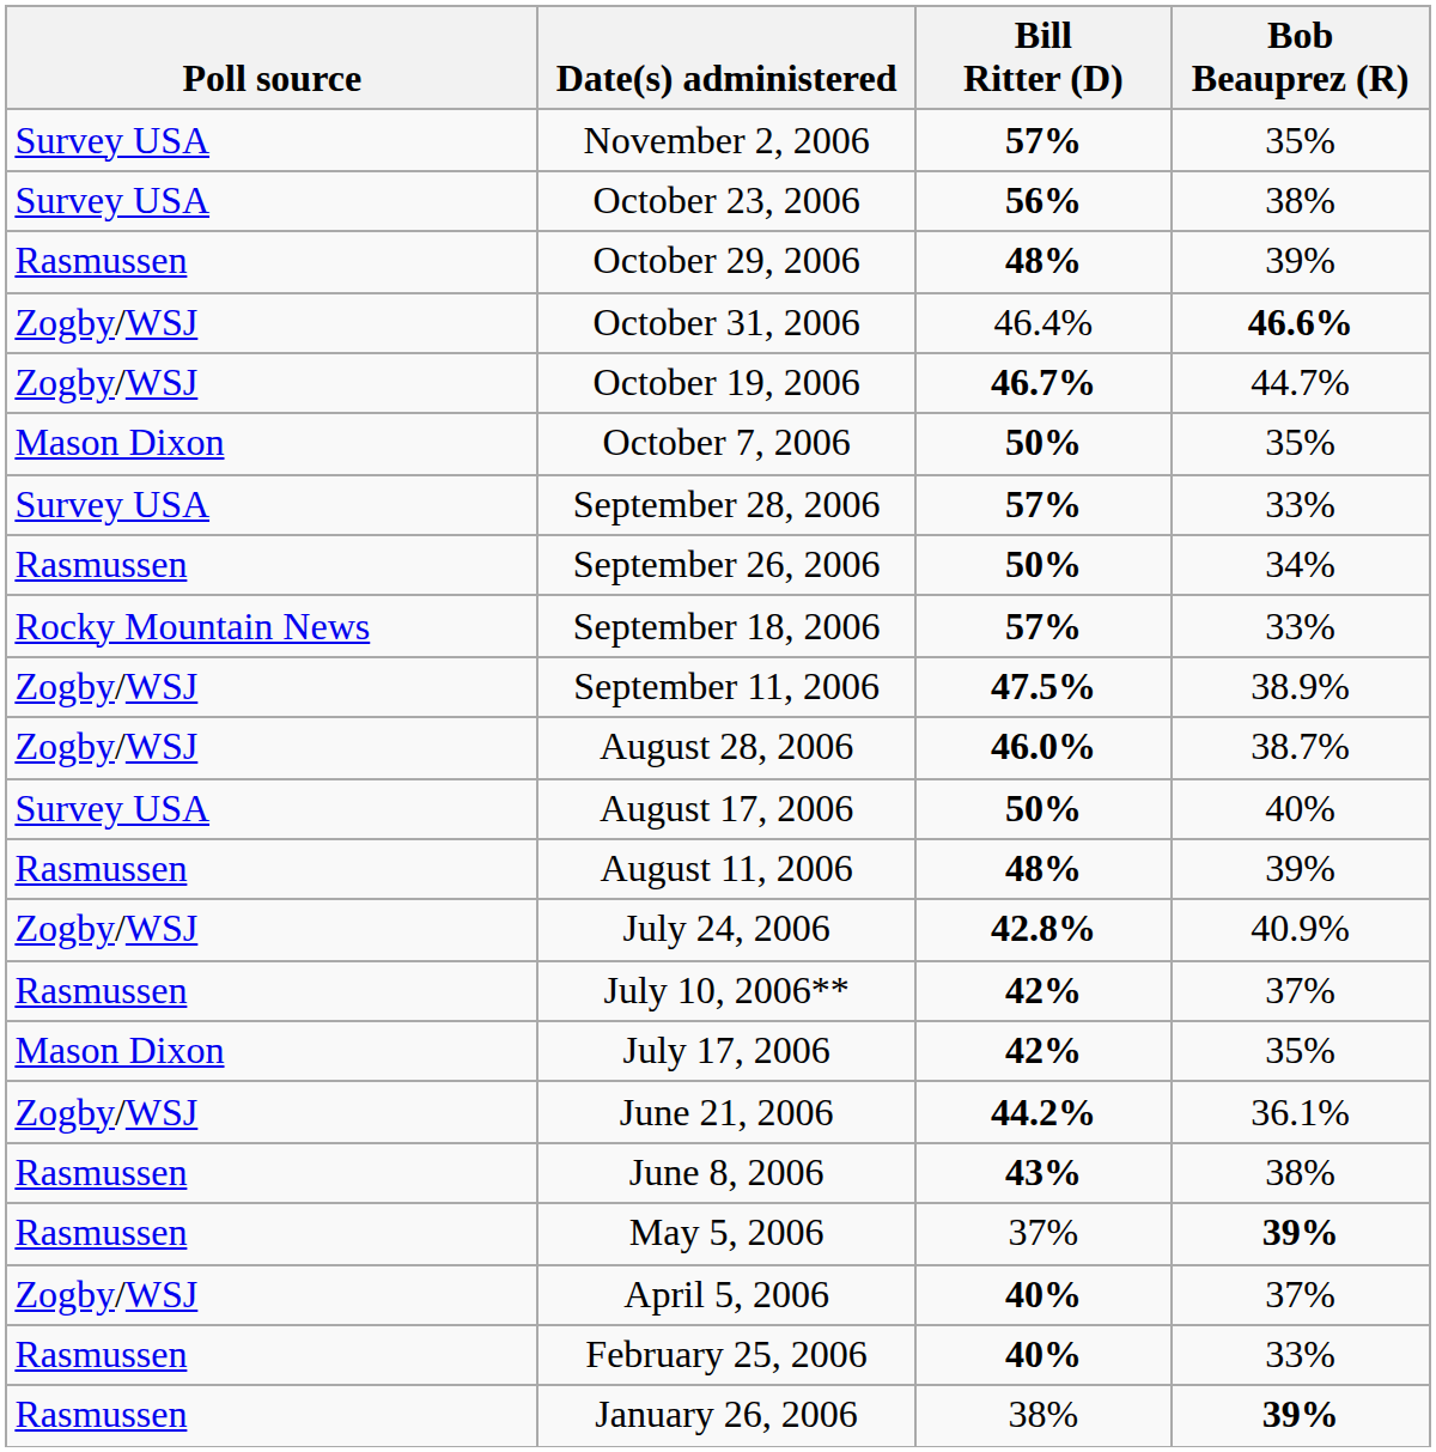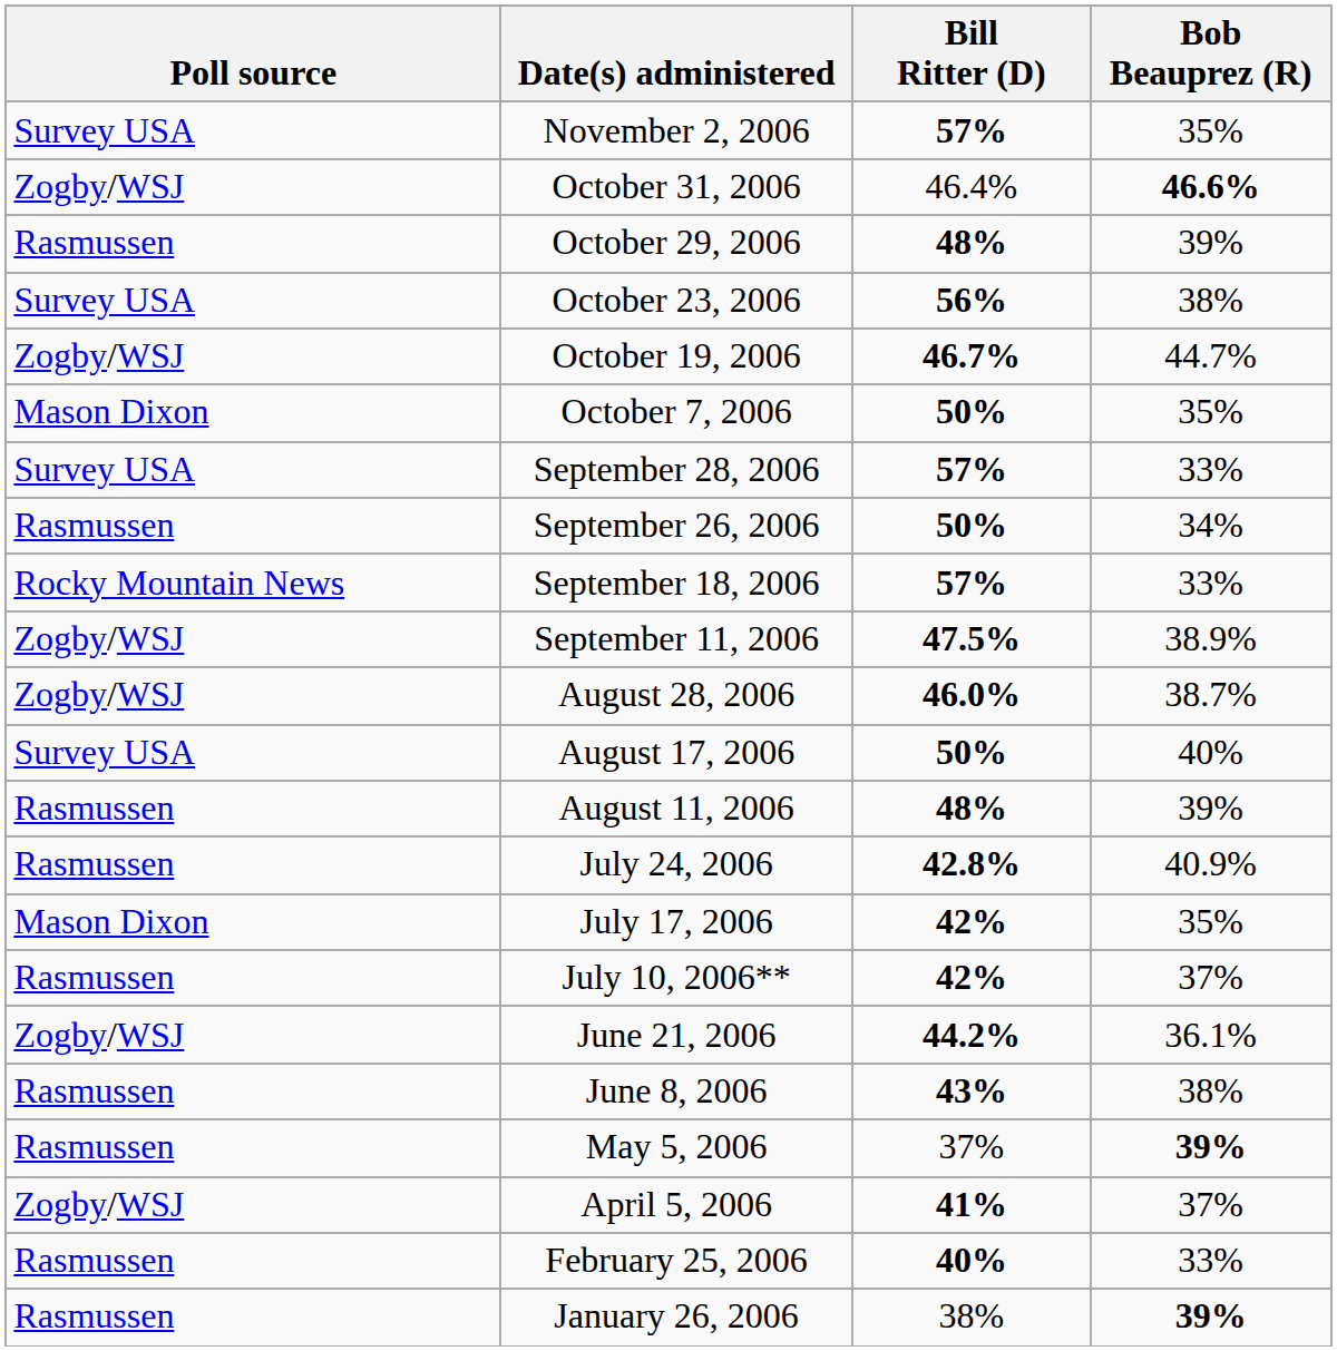 <table class="wikitable" style="text-align:center">
 <tr valign= bottom>
 <th width=215px>Poll source</th>
 <th width=150px>Date(s) administered</th>
 <th width=100px>Bill<br>Ritter (D)</th>
 <th width=100px>Bob<br>Beauprez (R)</th>
 </tr>
 <tr>
 <td align=left><a href='#'>Survey USA</a></td>
 <td>November 2, 2006</td>
 <td><strong>57%</strong></td>
 <td>35%</td>
 </tr>
 <tr>
-<td align=left><a href='#'>Survey USA</a></td>
-<td>October 23, 2006</td>
-<td><strong>56%</strong></td>
-<td>38%</td>
+<td align=left><a href='#'>Zogby</a>/<a href='#'>WSJ</a></td>
+<td>October 31, 2006</td>
+<td>46.4%</td>
+<td><strong>46.6%</strong></td>
 </tr>
 <tr>
 <td align=left><a href='#'>Rasmussen</a></td>
 <td>October 29, 2006</td>
 <td><strong>48%</strong></td>
 <td>39%</td>
 </tr>
 <tr>
-<td align=left><a href='#'>Zogby</a>/<a href='#'>WSJ</a></td>
-<td>October 31, 2006</td>
-<td>46.4%</td>
-<td><strong>46.6%</strong></td>
+<td align=left><a href='#'>Survey USA</a></td>
+<td>October 23, 2006</td>
+<td><strong>56%</strong></td>
+<td>38%</td>
 </tr>
 <tr>
 <td align=left><a href='#'>Zogby</a>/<a href='#'>WSJ</a></td>
 <td>October 19, 2006</td>
 <td><strong>46.7%</strong></td>
 <td>44.7%</td>
 </tr>
 <tr>
 <td align=left><a href='#'>Mason Dixon</a></td>
 <td>October 7, 2006</td>
 <td><strong>50%</strong></td>
 <td>35%</td>
 </tr>
 <tr>
 <td align=left><a href='#'>Survey USA</a></td>
 <td>September 28, 2006</td>
 <td><strong>57%</strong></td>
 <td>33%</td>
 </tr>
 <tr>
 <td align=left><a href='#'>Rasmussen</a></td>
 <td>September 26, 2006</td>
 <td><strong>50%</strong></td>
 <td>34%</td>
 </tr>
 <tr>
 <td align=left><a href='#'>Rocky Mountain News</a></td>
 <td>September 18, 2006</td>
 <td><strong>57%</strong></td>
 <td>33%</td>
 </tr>
 <tr>
 <td align=left><a href='#'>Zogby</a>/<a href='#'>WSJ</a></td>
 <td>September 11, 2006</td>
 <td><strong>47.5%</strong></td>
 <td>38.9%</td>
 </tr>
 <tr>
 <td align=left><a href='#'>Zogby</a>/<a href='#'>WSJ</a></td>
 <td>August 28, 2006</td>
 <td><strong>46.0%</strong></td>
 <td>38.7%</td>
 </tr>
 <tr>
 <td align=left><a href='#'>Survey USA</a></td>
 <td>August 17, 2006</td>
 <td><strong>50%</strong></td>
 <td>40%</td>
 </tr>
 <tr>
 <td align=left><a href='#'>Rasmussen</a></td>
 <td>August 11, 2006</td>
 <td><strong>48%</strong></td>
 <td>39%</td>
 </tr>
 <tr>
-<td align=left><a href='#'>Zogby</a>/<a href='#'>WSJ</a></td>
+<td align=left><a href='#'>Rasmussen</a></td>
 <td>July 24, 2006</td>
 <td><strong>42.8%</strong></td>
 <td>40.9%</td>
+</tr>
+<tr>
+<td align=left><a href='#'>Mason Dixon</a></td>
+<td>July 17, 2006</td>
+<td><strong>42%</strong></td>
+<td>35%</td>
 </tr>
 <tr>
 <td align=left><a href='#'>Rasmussen</a></td>
 <td>July 10, 2006**</td>
 <td><strong>42%</strong></td>
 <td>37%</td>
-</tr>
-<tr>
-<td align=left><a href='#'>Mason Dixon</a></td>
-<td>July 17, 2006</td>
-<td><strong>42%</strong></td>
-<td>35%</td>
 </tr>
 <tr>
 <td align=left><a href='#'>Zogby</a>/<a href='#'>WSJ</a></td>
 <td>June 21, 2006</td>
 <td><strong>44.2%</strong></td>
 <td>36.1%</td>
 </tr>
 <tr>
 <td align=left><a href='#'>Rasmussen</a></td>
 <td>June 8, 2006</td>
 <td><strong>43%</strong></td>
 <td>38%</td>
 </tr>
 <tr>
 <td align=left><a href='#'>Rasmussen</a></td>
 <td>May 5, 2006</td>
 <td>37%</td>
 <td><strong>39%</strong></td>
 </tr>
 <tr>
 <td align=left><a href='#'>Zogby</a>/<a href='#'>WSJ</a></td>
 <td>April 5, 2006</td>
-<td><strong>40%</strong></td>
+<td><strong>41%</strong></td>
 <td>37%</td>
 </tr>
 <tr>
 <td align=left><a href='#'>Rasmussen</a></td>
 <td>February 25, 2006</td>
 <td><strong>40%</strong></td>
 <td>33%</td>
 </tr>
 <tr>
 <td align=left><a href='#'>Rasmussen</a></td>
 <td>January 26, 2006</td>
 <td>38%</td>
 <td><strong>39%</strong></td>
 </tr>
 <tr>
 </tr>
 </table>
